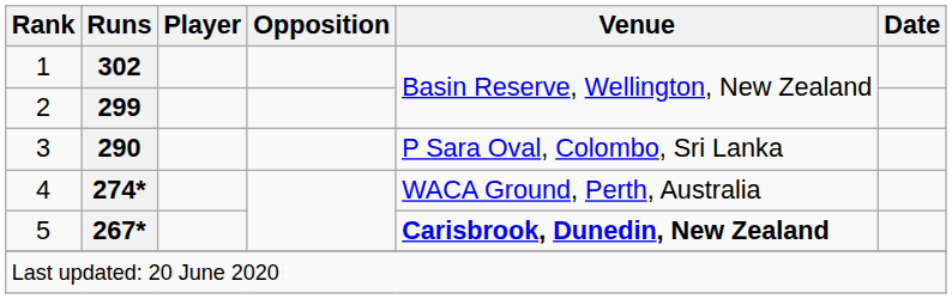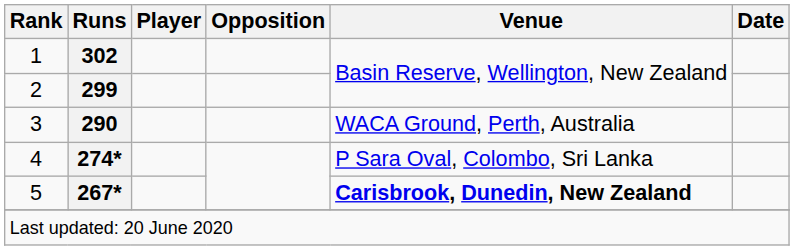 <table class="wikitable plainrowheaders sortable">
 <tr>
 <th scope=col>Rank</th>
 <th scope=col>Runs</th>
 <th scope=col>Player</th>
 <th scope=col>Opposition</th>
 <th scope=col>Venue</th>
 <th scope=col>Date</th>
 </tr>
 <tr>
 <td align=center>1</td>
 <th scope=row style=text-align:center;>302</th>
 <td></td>
 <td></td>
 <td rowspan=2><a href='#'>Basin Reserve</a>, <a href='#'>Wellington</a>, New Zealand</td>
 <td></td>
 </tr>
 <tr>
 <td align=center>2</td>
 <th scope=row style=text-align:center;>299</th>
 <td></td>
 <td></td>
 <td></td>
 </tr>
 <tr>
 <td align=center>3</td>
 <th scope=row style=text-align:center;>290</th>
 <td></td>
 <td></td>
-<td><a href='#'>P Sara Oval</a>, <a href='#'>Colombo</a>, Sri Lanka</td>
+<td><a href='#'>WACA Ground</a>, <a href='#'>Perth</a>, Australia</td>
 <td></td>
 </tr>
 <tr>
 <td align=center>4</td>
 <th scope=row style=text-align:center;>274*</th>
 <td></td>
 <td rowspan=2></td>
-<td><a href='#'>WACA Ground</a>, <a href='#'>Perth</a>, Australia</td>
+<td><a href='#'>P Sara Oval</a>, <a href='#'>Colombo</a>, Sri Lanka</td>
 <td></td>
 </tr>
 <tr>
 <td align=center>5</td>
 <th scope=row style=text-align:center;>267*</th>
 <td></td>
 <td><strong><a href='#'>Carisbrook</a>, <a href='#'>Dunedin</a>, New Zealand</strong></td>
 <td></td>
 </tr>
 <tr>
 </tr>
 <tr class=sortbottom>
 <td colspan=6><small>Last updated: 20 June 2020</small></td>
 </tr>
 </table>
